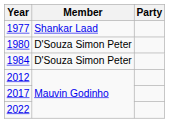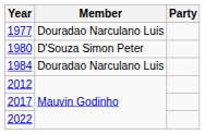 <table class="wikitable sortable">
 <tr>
 <th>Year</th>
 <th>Member</th>
 <th colspan="2">Party</th>
 </tr>
 <tr>
 <td><a href='#'>1977</a></td>
-<td><a href='#'>Shankar Laad</a></td>
+<td>Douradao Narculano Luis</td>
 <td></td>
 </tr>
 <tr>
 <td><a href='#'>1980</a></td>
 <td>D'Souza Simon Peter</td>
 <td></td>
 </tr>
 <tr>
 <td><a href='#'>1984</a></td>
-<td>D'Souza Simon Peter</td>
+<td>Douradao Narculano Luis</td>
 <td></td>
 </tr>
 <tr>
 <td><a href='#'>2012</a></td>
 <td rowspan=3><a href='#'>Mauvin Godinho</a></td>
 </tr>
 <tr>
 <td><a href='#'>2017</a></td>
 <td></td>
 </tr>
 <tr>
 <td><a href='#'>2022</a></td>
 </tr>
 </table>
